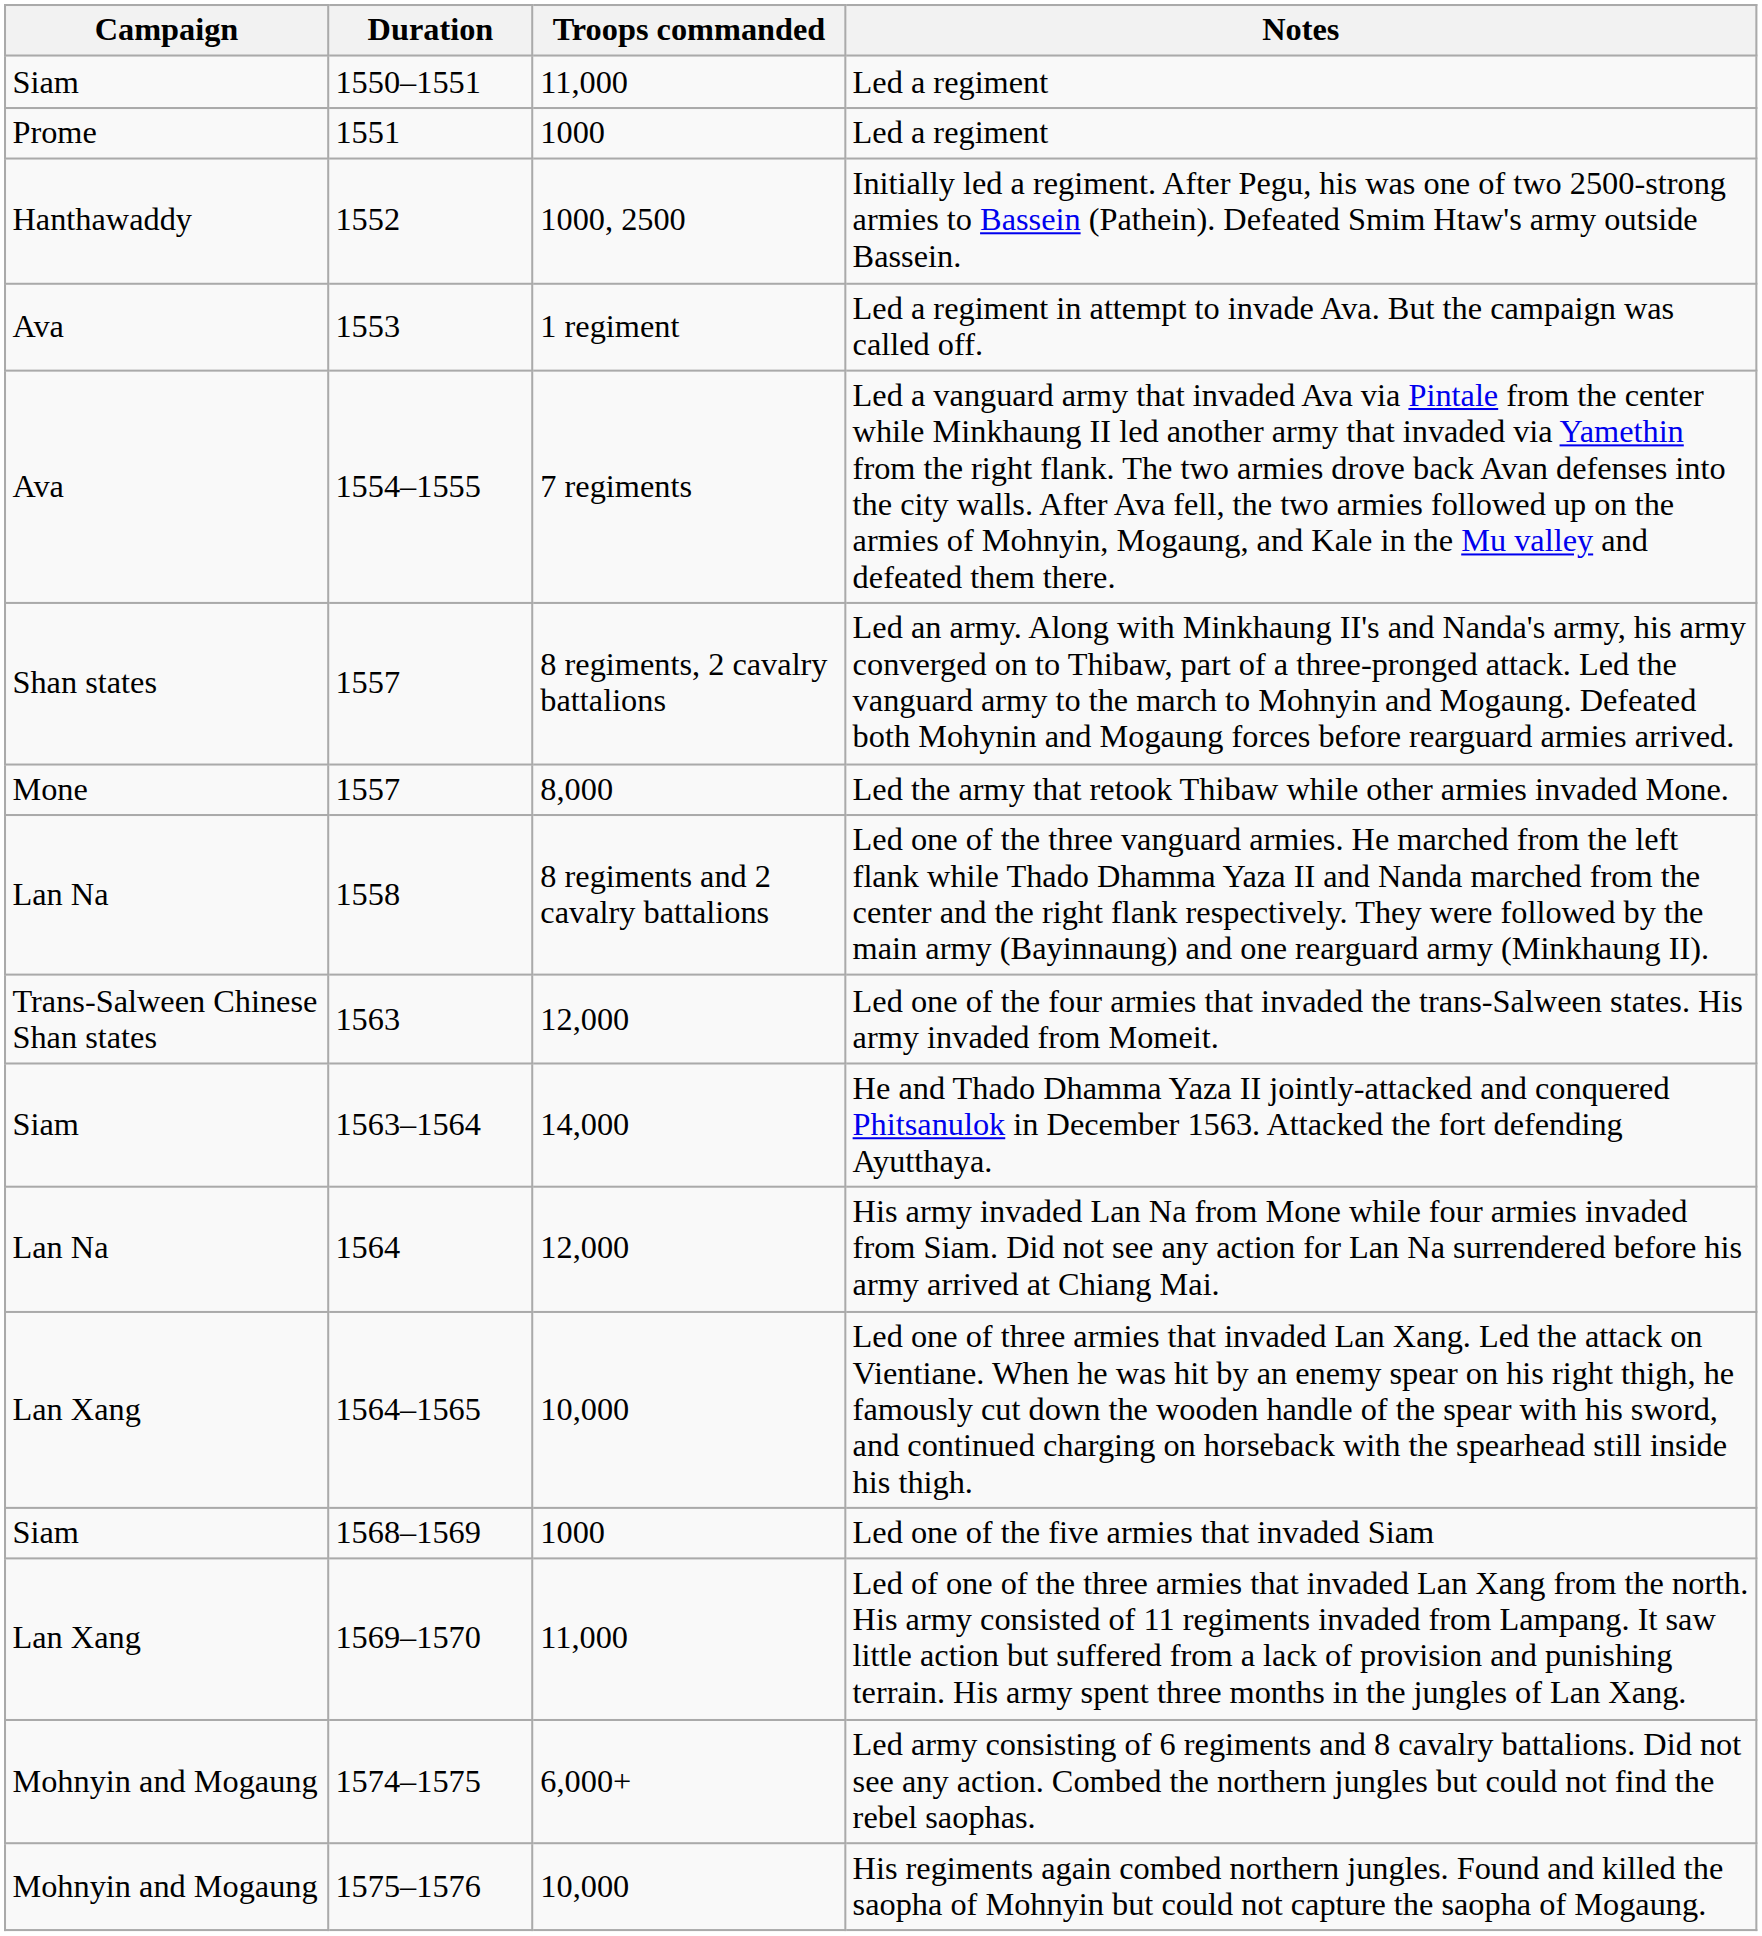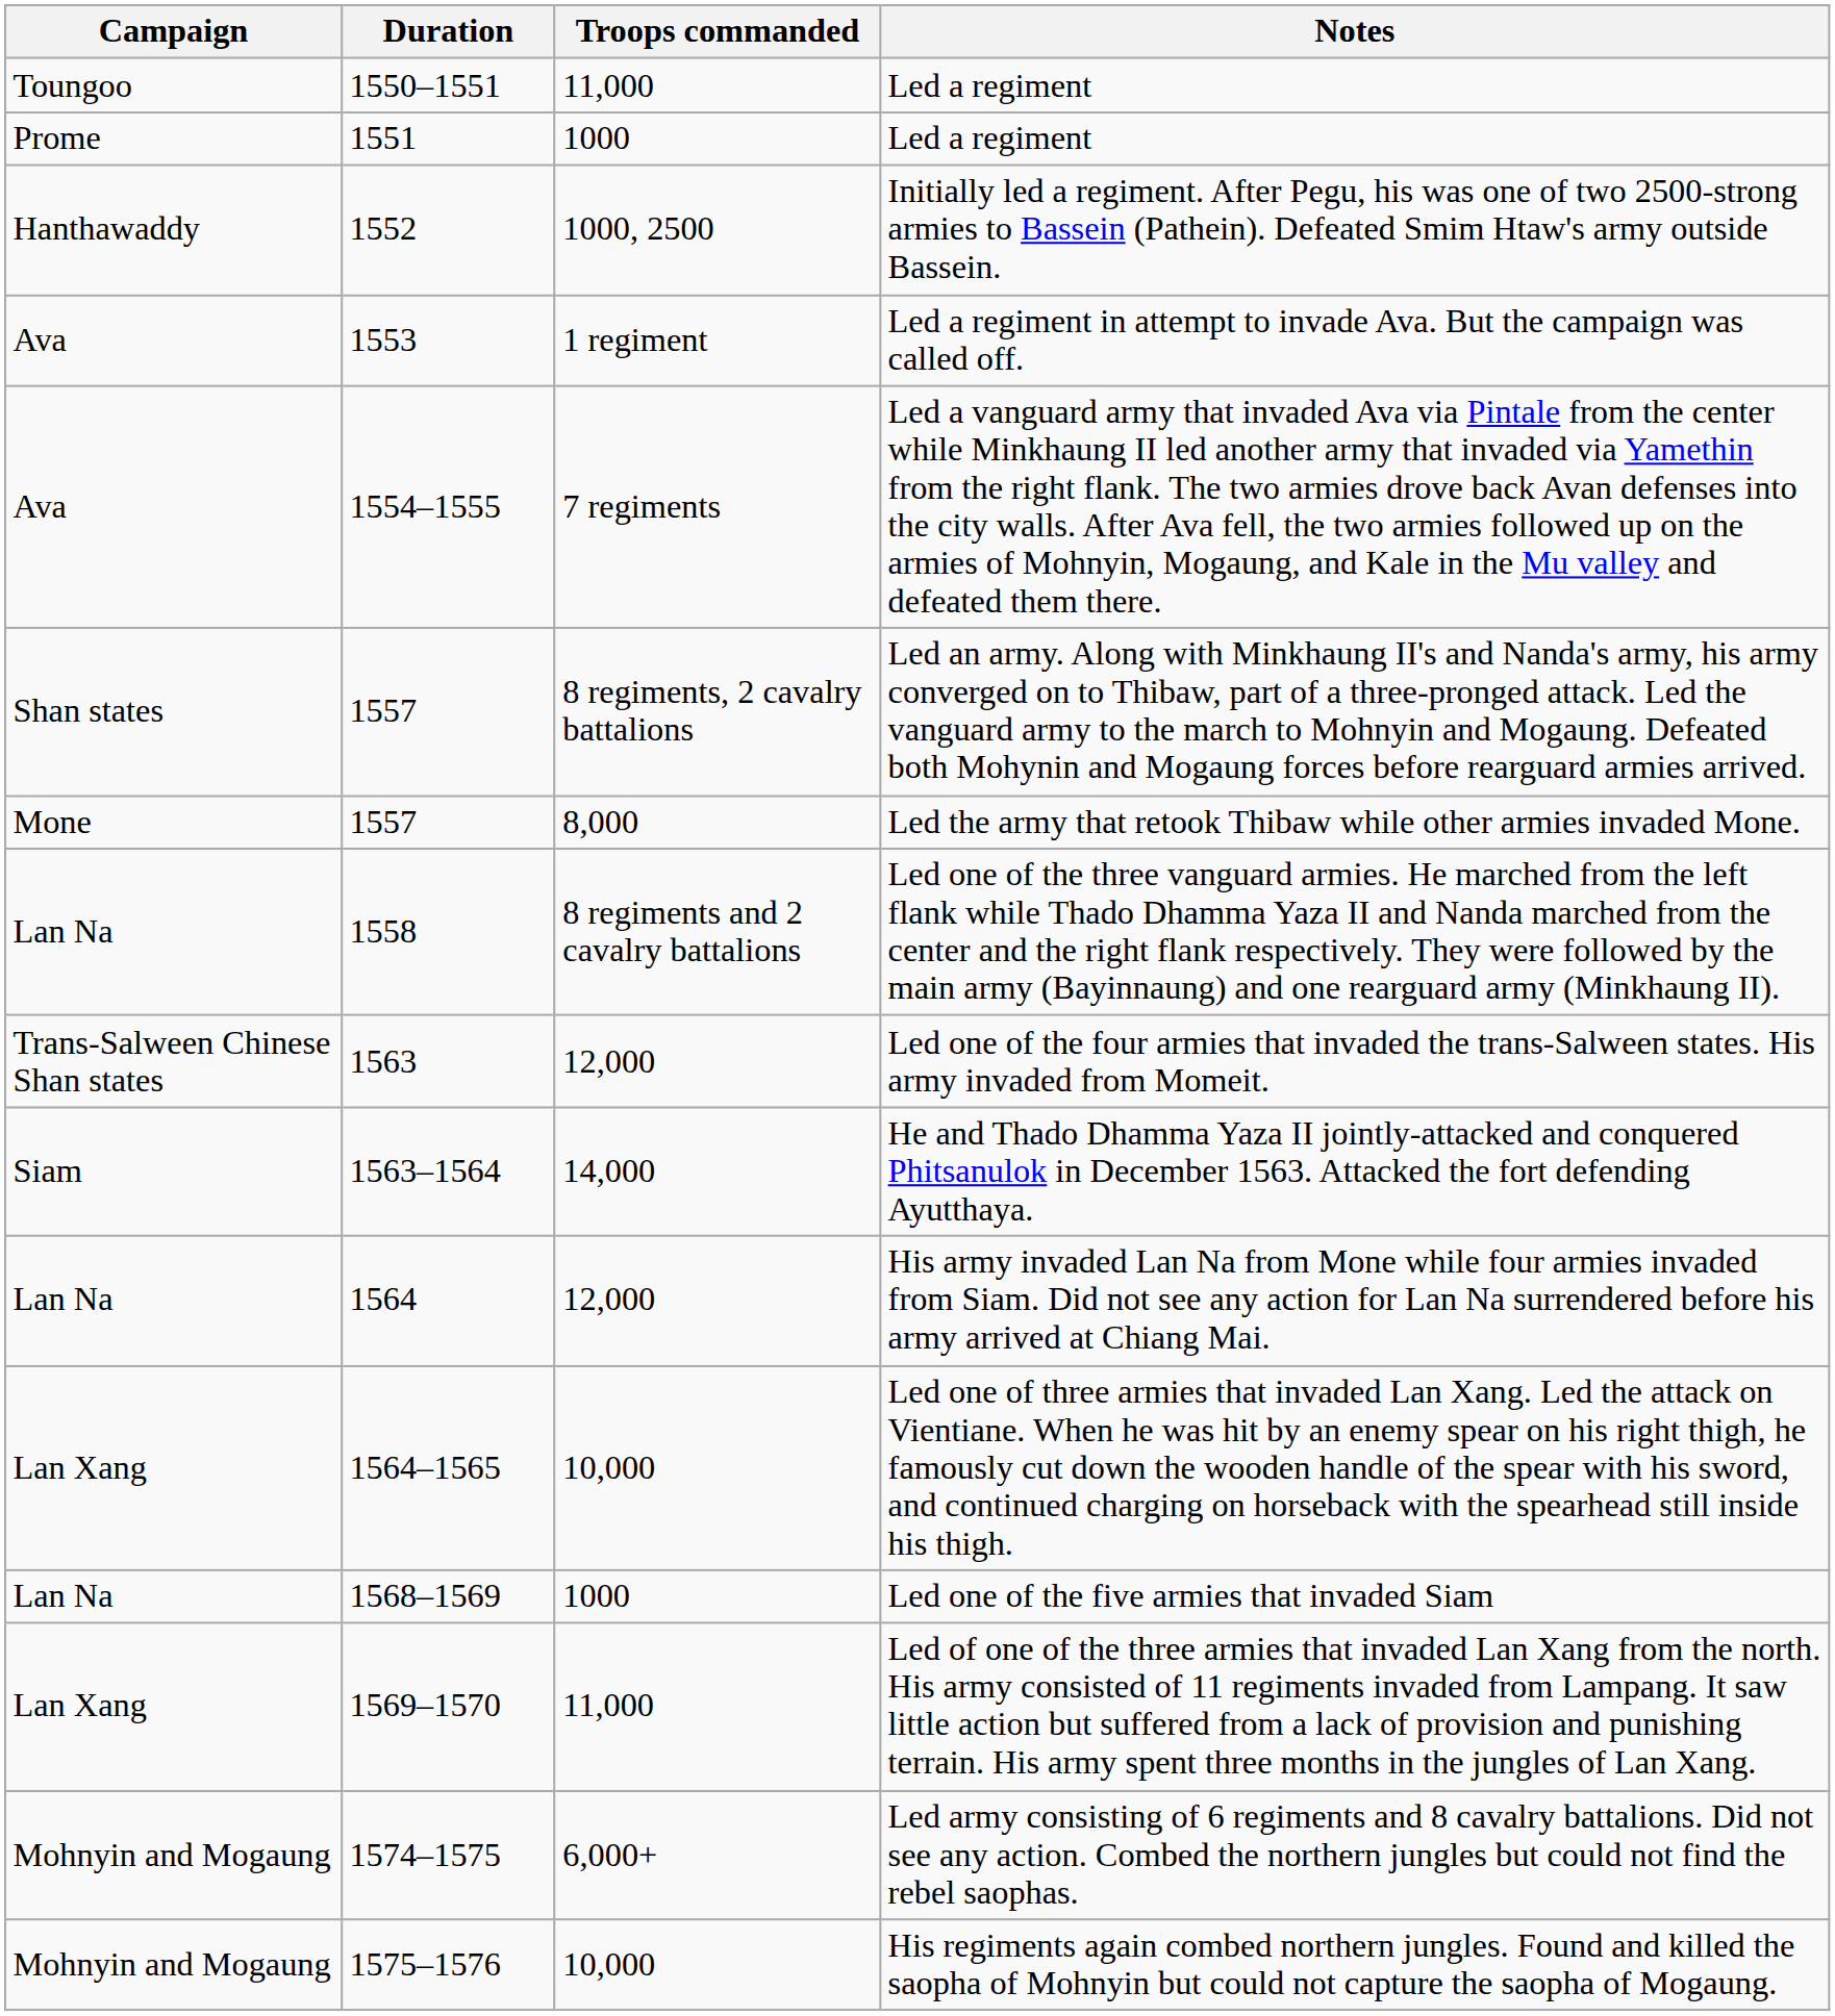 <table class="wikitable" border="1">
 <tr>
 <th width=10%>Campaign</th>
 <th width=5%>Duration</th>
 <th width=10%>Troops commanded</th>
 <th width=30%>Notes</th>
 </tr>
 <tr>
-<td>Siam</td>
+<td>Toungoo</td>
 <td>1550–1551</td>
 <td>11,000</td>
 <td>Led a regiment</td>
 </tr>
 <tr>
 <td>Prome</td>
 <td>1551</td>
 <td>1000</td>
 <td>Led a regiment</td>
 </tr>
 <tr>
 <td>Hanthawaddy</td>
 <td>1552</td>
 <td>1000, 2500</td>
 <td>Initially led a regiment. After Pegu, his was one of two 2500-strong armies to <a href='#'>Bassein</a> (Pathein). Defeated Smim Htaw's army outside Bassein.</td>
 </tr>
 <tr>
 <td>Ava</td>
 <td>1553</td>
 <td>1 regiment</td>
 <td>Led a regiment in attempt to invade Ava. But the campaign was called off.</td>
 </tr>
 <tr>
 <td>Ava</td>
 <td>1554–1555</td>
 <td>7 regiments</td>
 <td>Led a vanguard army that invaded Ava via <a href='#'>Pintale</a> from the center while Minkhaung II led another army that invaded via <a href='#'>Yamethin</a> from the right flank. The two armies drove back Avan defenses into the city walls. After Ava fell, the two armies followed up on the armies of Mohnyin, Mogaung, and Kale in the <a href='#'>Mu valley</a> and defeated them there.</td>
 </tr>
 <tr>
 <td>Shan states</td>
 <td>1557</td>
 <td>8 regiments, 2 cavalry battalions</td>
 <td>Led an army. Along with Minkhaung II's and Nanda's army, his army converged on to Thibaw, part of a three-pronged attack. Led the vanguard army to the march to Mohnyin and Mogaung. Defeated both Mohynin and Mogaung forces before rearguard armies arrived.</td>
 </tr>
 <tr>
 <td>Mone</td>
 <td>1557</td>
 <td>8,000</td>
 <td>Led the army that retook Thibaw while other armies invaded Mone.</td>
 </tr>
 <tr>
 <td>Lan Na</td>
 <td>1558</td>
 <td>8 regiments and 2 cavalry battalions</td>
 <td>Led one of the three vanguard armies. He marched from the left flank while Thado Dhamma Yaza II and Nanda marched from the center and the right flank respectively. They were followed by the main army (Bayinnaung) and one rearguard army (Minkhaung II).</td>
 </tr>
 <tr>
 <td>Trans-Salween Chinese Shan states</td>
 <td>1563</td>
 <td>12,000</td>
 <td>Led one of the four armies that invaded the trans-Salween states. His army invaded from Momeit.</td>
 </tr>
 <tr>
 <td>Siam</td>
 <td>1563–1564</td>
 <td>14,000</td>
 <td>He and Thado Dhamma Yaza II jointly-attacked and conquered <a href='#'>Phitsanulok</a> in December 1563. Attacked the fort defending Ayutthaya.</td>
 </tr>
 <tr>
 <td>Lan Na</td>
 <td>1564</td>
 <td>12,000</td>
 <td>His army invaded Lan Na from Mone while four armies invaded from Siam. Did not see any action for Lan Na surrendered before his army arrived at Chiang Mai.</td>
 </tr>
 <tr>
 <td>Lan Xang</td>
 <td>1564–1565</td>
 <td>10,000</td>
 <td>Led one of three armies that invaded Lan Xang. Led the attack on Vientiane. When he was hit by an enemy spear on his right thigh, he famously cut down the wooden handle of the spear with his sword, and continued charging on horseback with the spearhead still inside his thigh.</td>
 </tr>
 <tr>
-<td>Siam</td>
+<td>Lan Na</td>
 <td>1568–1569</td>
 <td>1000</td>
 <td>Led one of the five armies that invaded Siam</td>
 </tr>
 <tr>
 <td>Lan Xang</td>
 <td>1569–1570</td>
 <td>11,000</td>
 <td>Led of one of the three armies that invaded Lan Xang from the north. His army consisted of 11 regiments invaded from Lampang. It saw little action but suffered from a lack of provision and punishing terrain. His army spent three months in the jungles of Lan Xang.</td>
 </tr>
 <tr>
 <td>Mohnyin and Mogaung</td>
 <td>1574–1575</td>
 <td>6,000+</td>
 <td>Led army consisting of 6 regiments and 8 cavalry battalions. Did not see any action. Combed the northern jungles but could not find the rebel saophas.</td>
 </tr>
 <tr>
 <td>Mohnyin and Mogaung</td>
 <td>1575–1576</td>
 <td>10,000</td>
 <td>His regiments again combed northern jungles. Found and killed the saopha of Mohnyin but could not capture the saopha of Mogaung.</td>
 </tr>
 </table>
